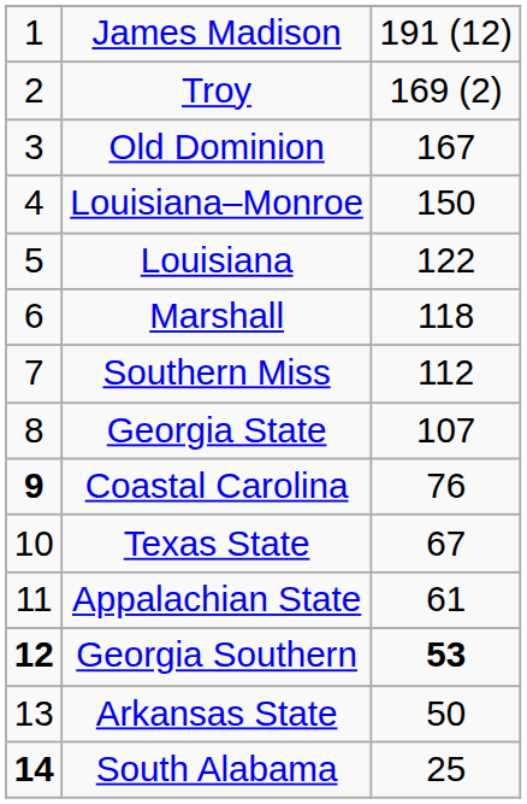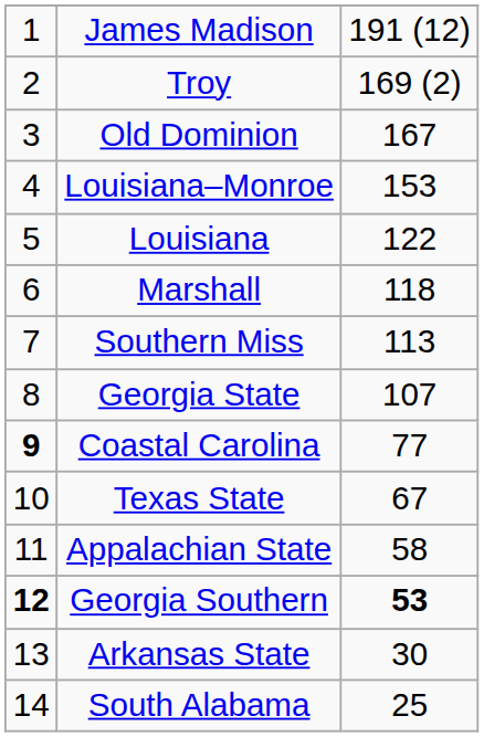 <table class="wikitable" border="1">
 <tr align=center>
 </tr>
 <tr align="center">
 <td>1</td>
 <td><a href='#'>James Madison</a></td>
 <td>191 (12)</td>
 </tr>
 <tr align="center">
 <td>2</td>
 <td><a href='#'>Troy</a></td>
 <td>169 (2)</td>
 </tr>
 <tr align="center">
 <td>3</td>
 <td><a href='#'>Old Dominion</a></td>
 <td>167</td>
 </tr>
 <tr align="center">
 <td>4</td>
 <td><a href='#'>Louisiana–Monroe</a></td>
-<td>150</td>
+<td>153</td>
 </tr>
 <tr align="center">
 <td>5</td>
 <td><a href='#'>Louisiana</a></td>
 <td>122</td>
 </tr>
 <tr align="center">
 <td>6</td>
 <td><a href='#'>Marshall</a></td>
 <td>118</td>
 </tr>
 <tr align="center">
 <td>7</td>
 <td><a href='#'>Southern Miss</a></td>
-<td>112</td>
+<td>113</td>
 </tr>
 <tr align="center">
 <td>8</td>
 <td><a href='#'>Georgia State</a></td>
 <td>107</td>
 </tr>
 <tr align="center">
 <td><strong>9</strong></td>
 <td><a href='#'>Coastal Carolina</a></td>
-<td>76</td>
+<td>77</td>
 </tr>
 <tr align="center">
 <td>10</td>
 <td><a href='#'>Texas State</a></td>
 <td>67</td>
 </tr>
 <tr align="center">
 <td>11</td>
 <td><a href='#'>Appalachian State</a></td>
-<td>61</td>
+<td>58</td>
 </tr>
 <tr align="center">
 <td><strong>12</strong></td>
 <td><a href='#'>Georgia Southern</a></td>
 <td><strong>53</strong></td>
 </tr>
 <tr align="center">
 <td>13</td>
 <td><a href='#'>Arkansas State</a></td>
-<td>50</td>
+<td>30</td>
 </tr>
 <tr align="center">
-<td><strong>14</strong></td>
+<td>14</td>
 <td><a href='#'>South Alabama</a></td>
 <td>25</td>
 </tr>
 </table>
